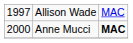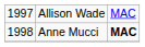 <table class="wikitable">
 <tr>
 <td>1997</td>
 <td> Allison Wade</td>
 <td><a href='#'>MAC</a></td>
 </tr>
 <tr>
-<td>2000</td>
+<td>1998</td>
 <td> Anne Mucci</td>
 <td><strong>MAC</strong></td>
 </tr>
 <tr>
 </tr>
 </table>
